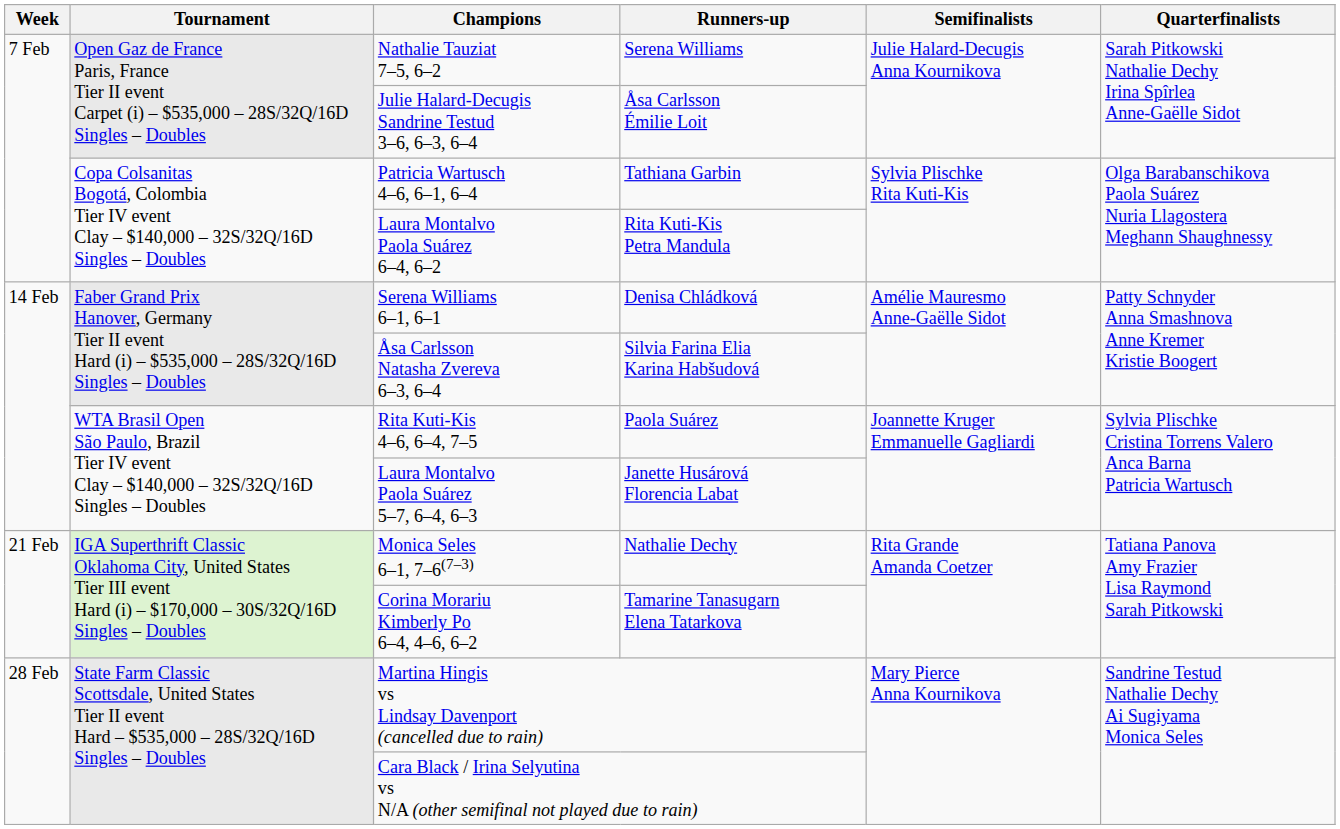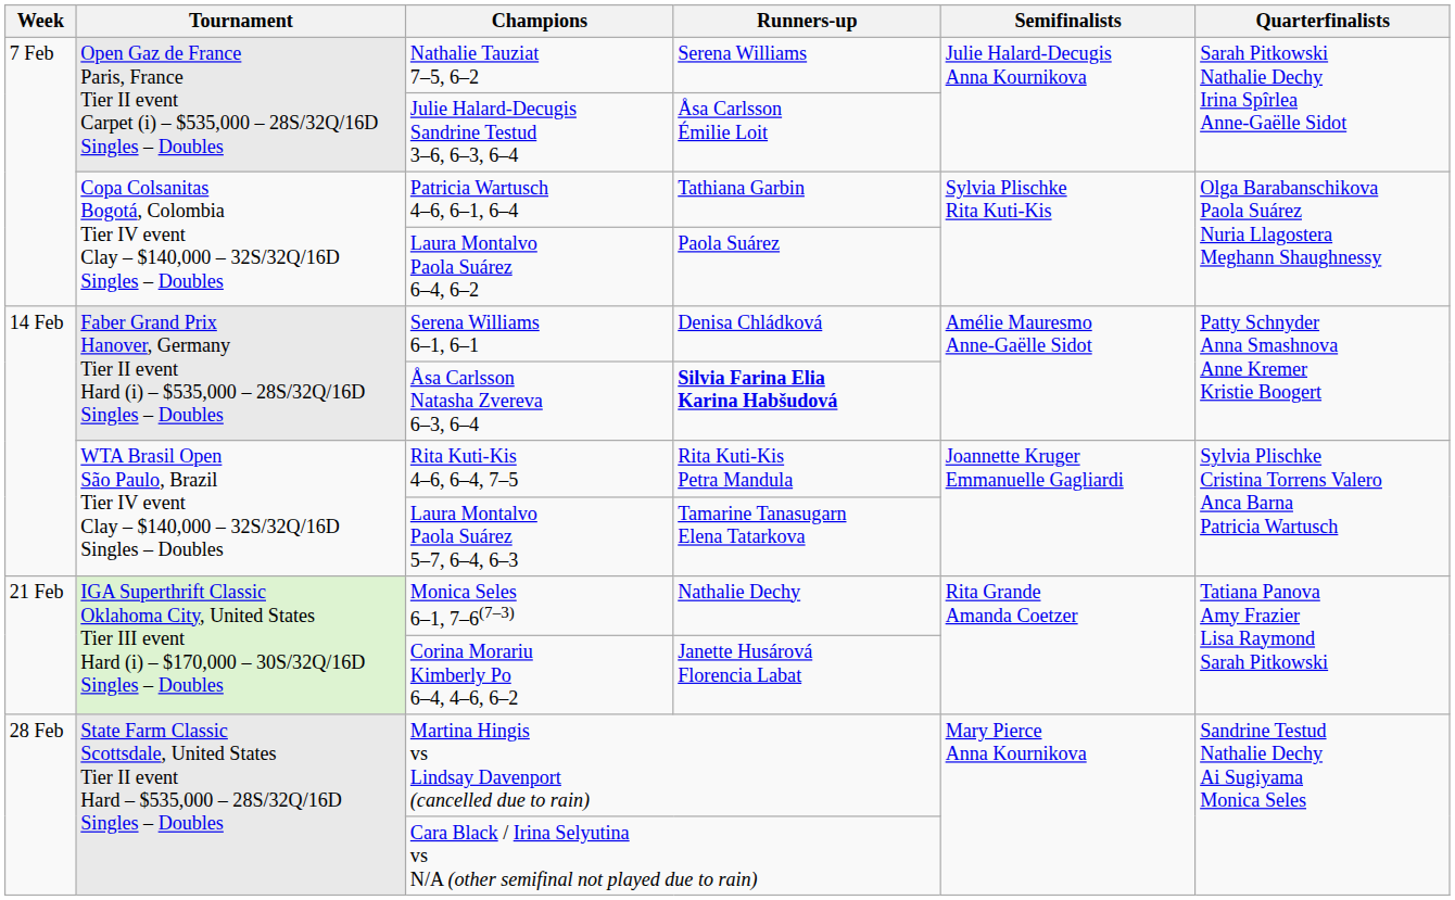 <table class=wikitable style=font-size:95%>
 <tr>
 <th style="width:48px;">Week</th>
 <th style="width:248px;">Tournament</th>
 <th style="width:200px;">Champions</th>
 <th style="width:200px;">Runners-up</th>
 <th style="width:190px;">Semifinalists</th>
 <th style="width:190px;">Quarterfinalists</th>
 </tr>
 <tr valign="top">
 <td rowspan=4>7 Feb</td>
 <td rowspan=2 bgcolor=#E9E9E9><a href='#'>Open Gaz de France</a><br> Paris, France <br>Tier II event <br> Carpet (i) – $535,000 – 28S/32Q/16D<br><a href='#'>Singles</a> – <a href='#'>Doubles</a></td>
 <td> <a href='#'>Nathalie Tauziat</a> <br> 7–5, 6–2</td>
 <td> <a href='#'>Serena Williams</a></td>
 <td rowspan=2> <a href='#'>Julie Halard-Decugis</a><br> <a href='#'>Anna Kournikova</a></td>
 <td rowspan=2> <a href='#'>Sarah Pitkowski</a>  <br>  <a href='#'>Nathalie Dechy</a> <br> <a href='#'>Irina Spîrlea</a><br>   <a href='#'>Anne-Gaëlle Sidot</a></td>
 </tr>
 <tr valign="top">
 <td> <a href='#'>Julie Halard-Decugis</a> <br>  <a href='#'>Sandrine Testud</a><br>3–6, 6–3, 6–4</td>
 <td> <a href='#'>Åsa Carlsson</a> <br>  <a href='#'>Émilie Loit</a></td>
 </tr>
 <tr valign="top">
 <td rowspan=2><a href='#'>Copa Colsanitas</a><br> <a href='#'>Bogotá</a>, Colombia <br>Tier IV event <br>Clay – $140,000 – 32S/32Q/16D<br><a href='#'>Singles</a> – <a href='#'>Doubles</a></td>
 <td> <a href='#'>Patricia Wartusch</a> <br> 4–6, 6–1, 6–4</td>
 <td> <a href='#'>Tathiana Garbin</a></td>
 <td rowspan=2> <a href='#'>Sylvia Plischke</a><br> <a href='#'>Rita Kuti-Kis</a></td>
 <td rowspan=2> <a href='#'>Olga Barabanschikova</a>  <br>  <a href='#'>Paola Suárez</a> <br> <a href='#'>Nuria Llagostera</a><br>   <a href='#'>Meghann Shaughnessy</a></td>
 </tr>
 <tr valign="top">
 <td> <a href='#'>Laura Montalvo</a> <br>  <a href='#'>Paola Suárez</a><br>6–4, 6–2</td>
-<td> <a href='#'>Rita Kuti-Kis</a> <br>  <a href='#'>Petra Mandula</a></td>
+<td> <a href='#'>Paola Suárez</a></td>
 </tr>
 <tr valign="top">
 <td rowspan=4>14 Feb</td>
 <td rowspan=2 bgcolor=#E9E9E9><a href='#'>Faber Grand Prix</a><br> <a href='#'>Hanover</a>, Germany <br>Tier II event <br> Hard (i) – $535,000 – 28S/32Q/16D<br><a href='#'>Singles</a> – <a href='#'>Doubles</a></td>
 <td> <a href='#'>Serena Williams</a> <br> 6–1, 6–1</td>
 <td> <a href='#'>Denisa Chládková</a></td>
 <td rowspan=2> <a href='#'>Amélie Mauresmo</a><br> <a href='#'>Anne-Gaëlle Sidot</a></td>
 <td rowspan=2> <a href='#'>Patty Schnyder</a>  <br>  <a href='#'>Anna Smashnova</a> <br> <a href='#'>Anne Kremer</a><br>   <a href='#'>Kristie Boogert</a></td>
 </tr>
 <tr valign="top">
 <td> <a href='#'>Åsa Carlsson</a> <br>  <a href='#'>Natasha Zvereva</a><br>6–3, 6–4</td>
-<td> <a href='#'>Silvia Farina Elia</a> <br>  <a href='#'>Karina Habšudová</a></td>
+<td><strong> <a href='#'>Silvia Farina Elia</a> <br>  <a href='#'>Karina Habšudová</a></strong></td>
 </tr>
 <tr valign="top">
 <td rowspan=2><a href='#'>WTA Brasil Open</a><br> <a href='#'>São Paulo</a>, Brazil <br>Tier IV event <br> Clay – $140,000 – 32S/32Q/16D<br>Singles – Doubles</td>
 <td> <a href='#'>Rita Kuti-Kis</a> <br> 4–6, 6–4, 7–5</td>
-<td> <a href='#'>Paola Suárez</a></td>
+<td> <a href='#'>Rita Kuti-Kis</a> <br>  <a href='#'>Petra Mandula</a></td>
 <td rowspan=2> <a href='#'>Joannette Kruger</a><br> <a href='#'>Emmanuelle Gagliardi</a></td>
 <td rowspan=2> <a href='#'>Sylvia Plischke</a>  <br>  <a href='#'>Cristina Torrens Valero</a> <br> <a href='#'>Anca Barna</a><br>   <a href='#'>Patricia Wartusch</a></td>
 </tr>
 <tr valign="top">
 <td> <a href='#'>Laura Montalvo</a> <br>  <a href='#'>Paola Suárez</a><br>5–7, 6–4, 6–3</td>
-<td> <a href='#'>Janette Husárová</a> <br>  <a href='#'>Florencia Labat</a></td>
+<td> <a href='#'>Tamarine Tanasugarn</a> <br>  <a href='#'>Elena Tatarkova</a></td>
 </tr>
 <tr valign="top">
 <td rowspan=2>21 Feb</td>
 <td rowspan=2 bgcolor=#DDF3D1><a href='#'>IGA Superthrift Classic</a><br> <a href='#'>Oklahoma City</a>, United States <br>Tier III event <br> Hard (i) – $170,000 – 30S/32Q/16D<br><a href='#'>Singles</a> – <a href='#'>Doubles</a></td>
 <td> <a href='#'>Monica Seles</a> <br> 6–1, 7–6<sup>(7–3)</sup></td>
 <td> <a href='#'>Nathalie Dechy</a></td>
 <td rowspan=2> <a href='#'>Rita Grande</a><br> <a href='#'>Amanda Coetzer</a></td>
 <td rowspan=2> <a href='#'>Tatiana Panova</a>  <br>  <a href='#'>Amy Frazier</a> <br> <a href='#'>Lisa Raymond</a><br>   <a href='#'>Sarah Pitkowski</a></td>
 </tr>
 <tr valign="top">
 <td> <a href='#'>Corina Morariu</a> <br>  <a href='#'>Kimberly Po</a><br>6–4, 4–6, 6–2</td>
-<td> <a href='#'>Tamarine Tanasugarn</a> <br>  <a href='#'>Elena Tatarkova</a></td>
+<td> <a href='#'>Janette Husárová</a> <br>  <a href='#'>Florencia Labat</a></td>
 </tr>
 <tr valign="top">
 <td rowspan=2>28 Feb</td>
 <td rowspan=2 bgcolor=#E9E9E9><a href='#'>State Farm Classic</a><br> <a href='#'>Scottsdale</a>, United States <br>Tier II event <br> Hard – $535,000 – 28S/32Q/16D<br><a href='#'>Singles</a> – <a href='#'>Doubles</a></td>
 <td colspan=2><div>  <a href='#'>Martina Hingis</a> <br> vs <br>  <a href='#'>Lindsay Davenport</a> <br> <em>(cancelled due to rain)</em></div></td>
 <td rowspan=2> <a href='#'>Mary Pierce</a><br> <a href='#'>Anna Kournikova</a></td>
 <td rowspan=2> <a href='#'>Sandrine Testud</a>  <br>  <a href='#'>Nathalie Dechy</a> <br> <a href='#'>Ai Sugiyama</a><br>   <a href='#'>Monica Seles</a></td>
 </tr>
 <tr valign="top">
 <td colspan=2><div>  <a href='#'>Cara Black</a> /  <a href='#'>Irina Selyutina</a> <br> vs <br> N/A <em>(other semifinal not played due to rain)</em></div></td>
 </tr>
 </table>
